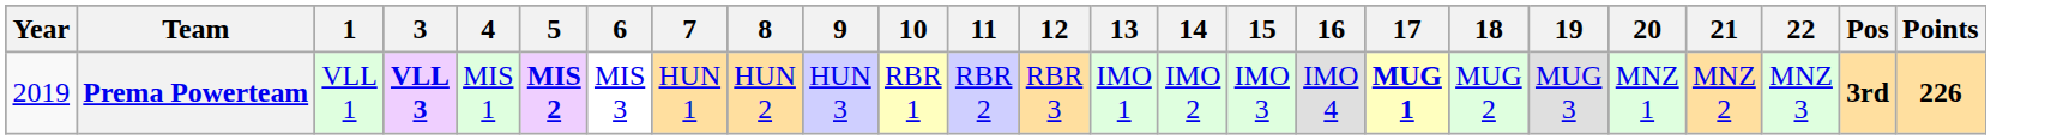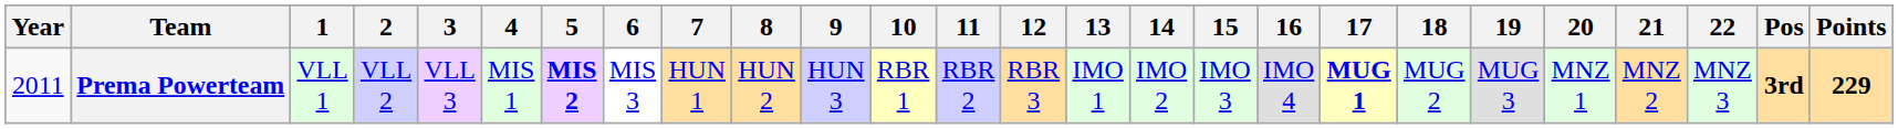 <table class="wikitable" style="text-align:center; font-size:85%">
 <tr>
 <th>Year</th>
 <th>Team</th>
 <th>1</th>
+<th>2</th>
 <th>3</th>
 <th>4</th>
 <th>5</th>
 <th>6</th>
 <th>7</th>
 <th>8</th>
 <th>9</th>
 <th>10</th>
 <th>11</th>
 <th>12</th>
 <th>13</th>
 <th>14</th>
 <th>15</th>
 <th>16</th>
 <th>17</th>
 <th>18</th>
 <th>19</th>
 <th>20</th>
 <th>21</th>
 <th>22</th>
 <th>Pos</th>
 <th>Points</th>
 </tr>
 <tr>
-<td id=2019R><a href='#'>2019</a></td>
+<td id=2019R><a href='#'>2011</a></td>
 <th nowrap><a href='#'>Prema Powerteam</a></th>
 <td style="background:#DFFFDF;"><a href='#'>VLL<br>1</a><br></td>
-<td style="background:#EFCFFF;"><strong><a href='#'>VLL<br>3</a><br></strong></td>
+<td style="background:#CFCFFF;"><a href='#'>VLL<br>2</a><br></td>
+<td style="background:#EFCFFF;"><a href='#'>VLL<br>3</a><br></td>
 <td style="background:#DFFFDF;"><a href='#'>MIS<br>1</a><br></td>
 <td style="background:#EFCFFF;"><strong><a href='#'>MIS<br>2</a></strong><br></td>
 <td style="background:#ffffff;"><a href='#'>MIS<br>3</a><br></td>
 <td style="background:#FFDF9F;"><a href='#'>HUN<br>1</a><br></td>
 <td style="background:#FFDF9F;"><a href='#'>HUN<br>2</a><br></td>
 <td style="background:#CFCFFF;"><a href='#'>HUN<br>3</a><br></td>
 <td style="background:#FFFFBF;"><a href='#'>RBR<br>1</a><br></td>
 <td style="background:#CFCFFF;"><a href='#'>RBR<br>2</a><br></td>
 <td style="background:#FFDF9F;"><a href='#'>RBR<br>3</a><br></td>
 <td style="background:#DFFFDF;"><a href='#'>IMO<br>1</a><br></td>
 <td style="background:#DFFFDF;"><a href='#'>IMO<br>2</a><br></td>
 <td style="background:#DFFFDF;"><a href='#'>IMO<br>3</a><br></td>
 <td style="background:#DFDFDF;"><a href='#'>IMO<br>4</a><br></td>
 <td style="background:#FFFFBF;"><strong><a href='#'>MUG<br>1</a><br></strong></td>
 <td style="background:#DFFFDF;"><a href='#'>MUG<br>2</a><br></td>
 <td style="background:#DFDFDF;"><a href='#'>MUG<br>3</a><br></td>
 <td style="background:#DFFFDF;"><a href='#'>MNZ<br>1</a><br></td>
 <td style="background:#FFDF9F;"><a href='#'>MNZ<br>2</a><br></td>
 <td style="background:#DFFFDF;"><a href='#'>MNZ<br>3</a><br></td>
 <th style="background:#FFDF9F;">3rd</th>
-<th style="background:#FFDF9F;">226</th>
+<th style="background:#FFDF9F;">229</th>
 </tr>
 </table>
